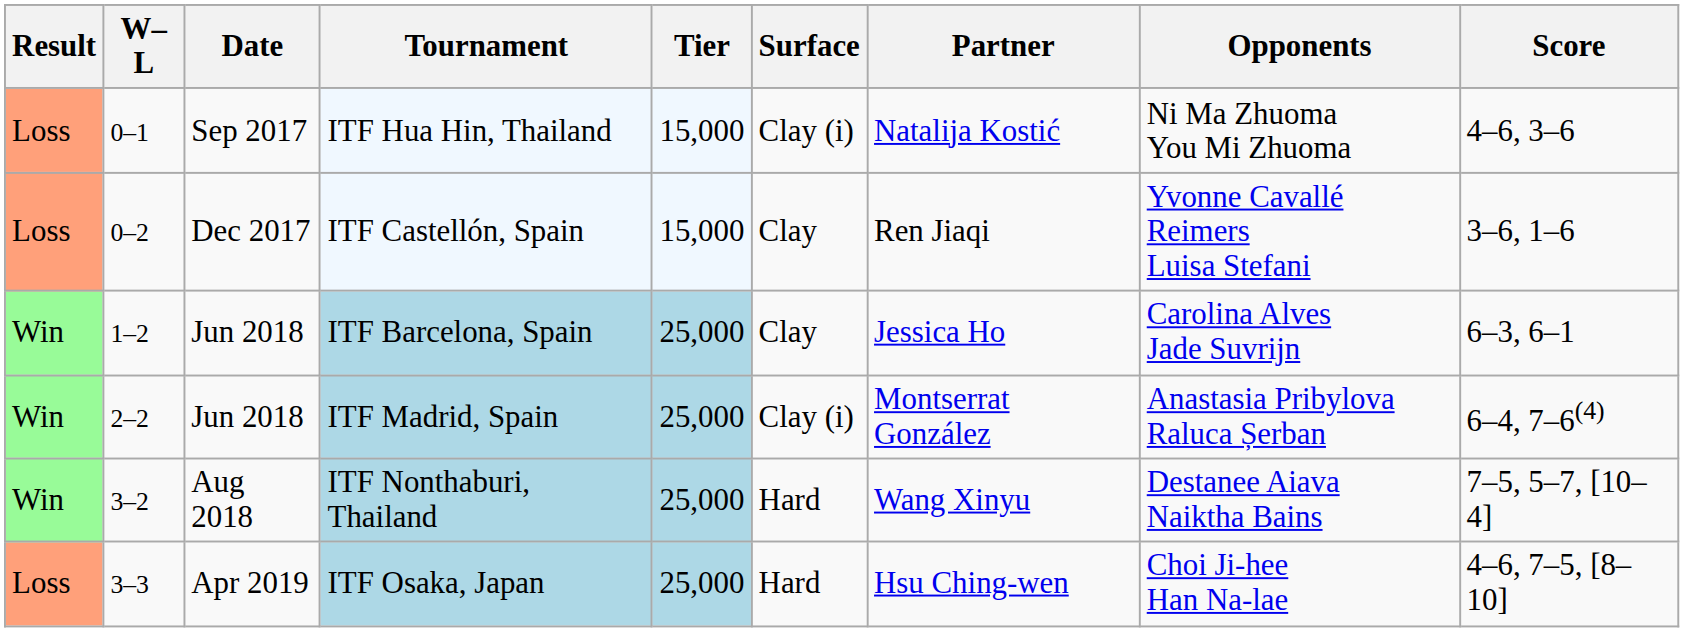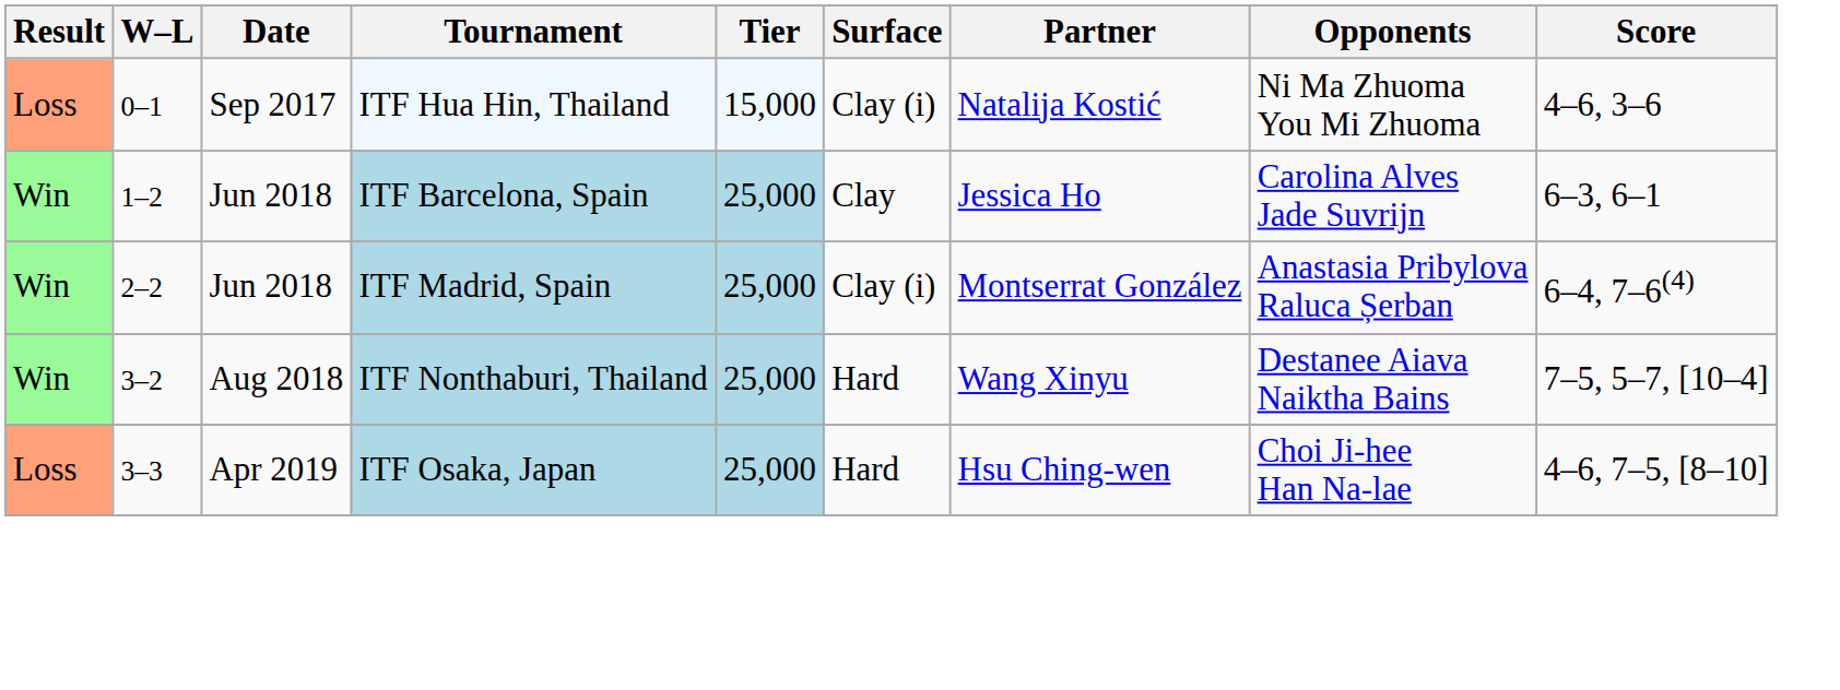 <table class="sortable wikitable">
 <tr>
 <th>Result</th>
 <th class="unsortable">W–L</th>
 <th>Date</th>
 <th>Tournament</th>
 <th>Tier</th>
 <th>Surface</th>
 <th>Partner</th>
 <th>Opponents</th>
 <th class="unsortable">Score</th>
 </tr>
 <tr>
 <td bgcolor="#ffa07a">Loss</td>
 <td><small>0–1</small></td>
 <td>Sep 2017</td>
 <td style="background:#f0f8ff;">ITF Hua Hin, Thailand</td>
 <td style="background:#f0f8ff;">15,000</td>
 <td>Clay (i)</td>
 <td> <a href='#'>Natalija Kostić</a></td>
 <td> Ni Ma Zhuoma <br>  You Mi Zhuoma</td>
 <td>4–6, 3–6</td>
-</tr>
-<tr>
-<td bgcolor="#ffa07a">Loss</td>
-<td><small>0–2</small></td>
-<td>Dec 2017</td>
-<td style="background:#f0f8ff;">ITF Castellón, Spain</td>
-<td style="background:#f0f8ff;">15,000</td>
-<td>Clay</td>
-<td> Ren Jiaqi</td>
-<td> <a href='#'>Yvonne Cavallé Reimers</a> <br>  <a href='#'>Luisa Stefani</a></td>
-<td>3–6, 1–6</td>
 </tr>
 <tr>
 <td bgcolor="#98fb98">Win</td>
 <td><small>1–2</small></td>
 <td>Jun 2018</td>
 <td style="background:lightblue;">ITF Barcelona, Spain</td>
 <td style="background:lightblue;">25,000</td>
 <td>Clay</td>
 <td> <a href='#'>Jessica Ho</a></td>
 <td> <a href='#'>Carolina Alves</a> <br>  <a href='#'>Jade Suvrijn</a></td>
 <td>6–3, 6–1</td>
 </tr>
 <tr>
 <td bgcolor="#98fb98">Win</td>
 <td><small>2–2</small></td>
 <td>Jun 2018</td>
 <td style="background:lightblue;">ITF Madrid, Spain</td>
 <td style="background:lightblue;">25,000</td>
 <td>Clay (i)</td>
 <td> <a href='#'>Montserrat González</a></td>
 <td> <a href='#'>Anastasia Pribylova</a> <br>  <a href='#'>Raluca Șerban</a></td>
 <td>6–4, 7–6<sup>(4)</sup></td>
 </tr>
 <tr>
 <td bgcolor="#98fb98">Win</td>
 <td><small>3–2</small></td>
 <td>Aug 2018</td>
 <td style="background:lightblue;">ITF Nonthaburi, Thailand</td>
 <td style="background:lightblue;">25,000</td>
 <td>Hard</td>
 <td> <a href='#'>Wang Xinyu</a></td>
 <td> <a href='#'>Destanee Aiava</a> <br>  <a href='#'>Naiktha Bains</a></td>
 <td>7–5, 5–7, [10–4]</td>
 </tr>
 <tr>
 <td bgcolor="#ffa07a">Loss</td>
 <td><small>3–3</small></td>
 <td>Apr 2019</td>
 <td style="background:lightblue;">ITF Osaka, Japan</td>
 <td style="background:lightblue;">25,000</td>
 <td>Hard</td>
 <td> <a href='#'>Hsu Ching-wen</a></td>
 <td> <a href='#'>Choi Ji-hee</a> <br>  <a href='#'>Han Na-lae</a></td>
 <td>4–6, 7–5, [8–10]</td>
 </tr>
 </table>
